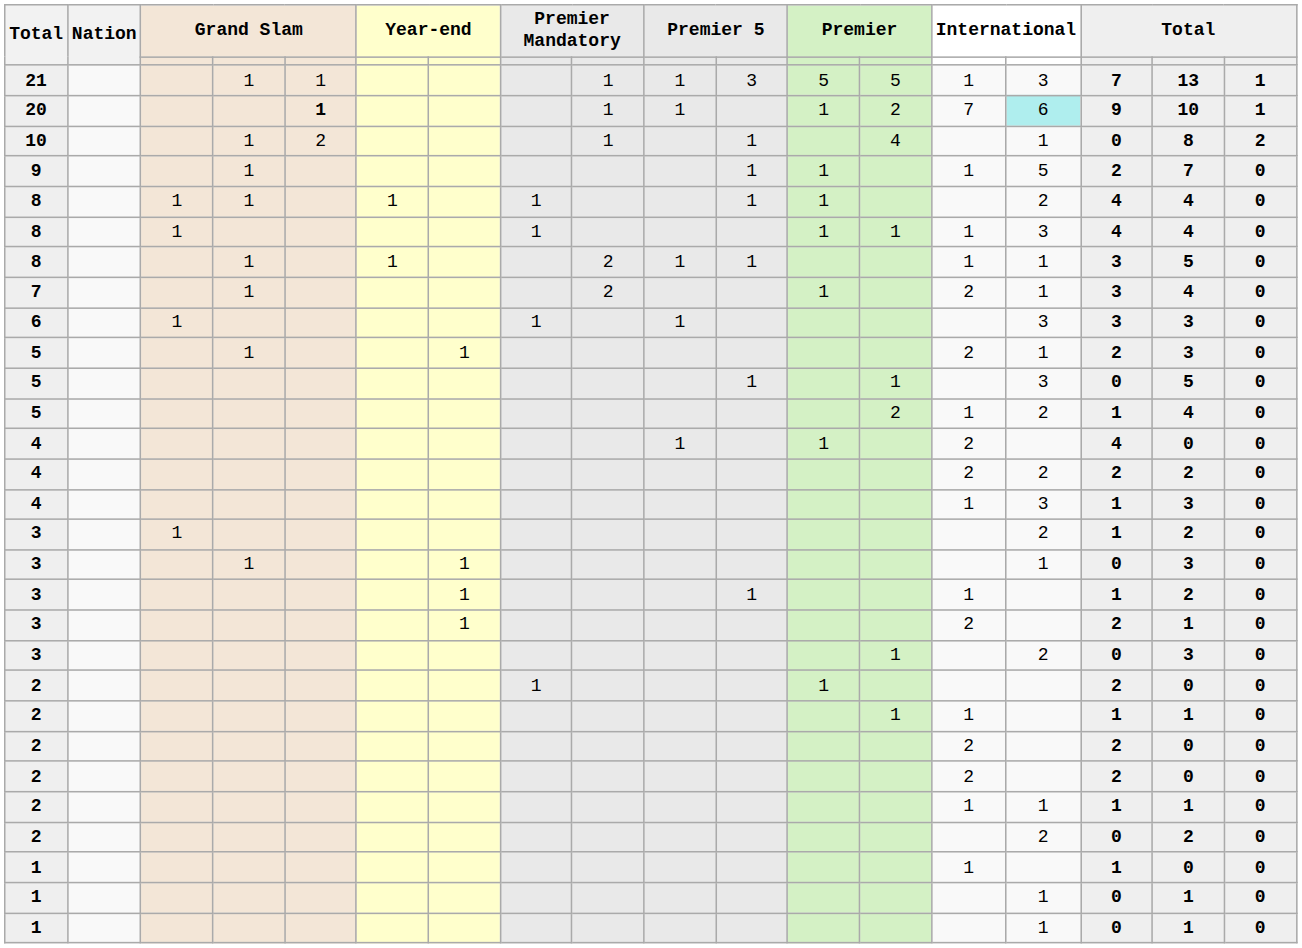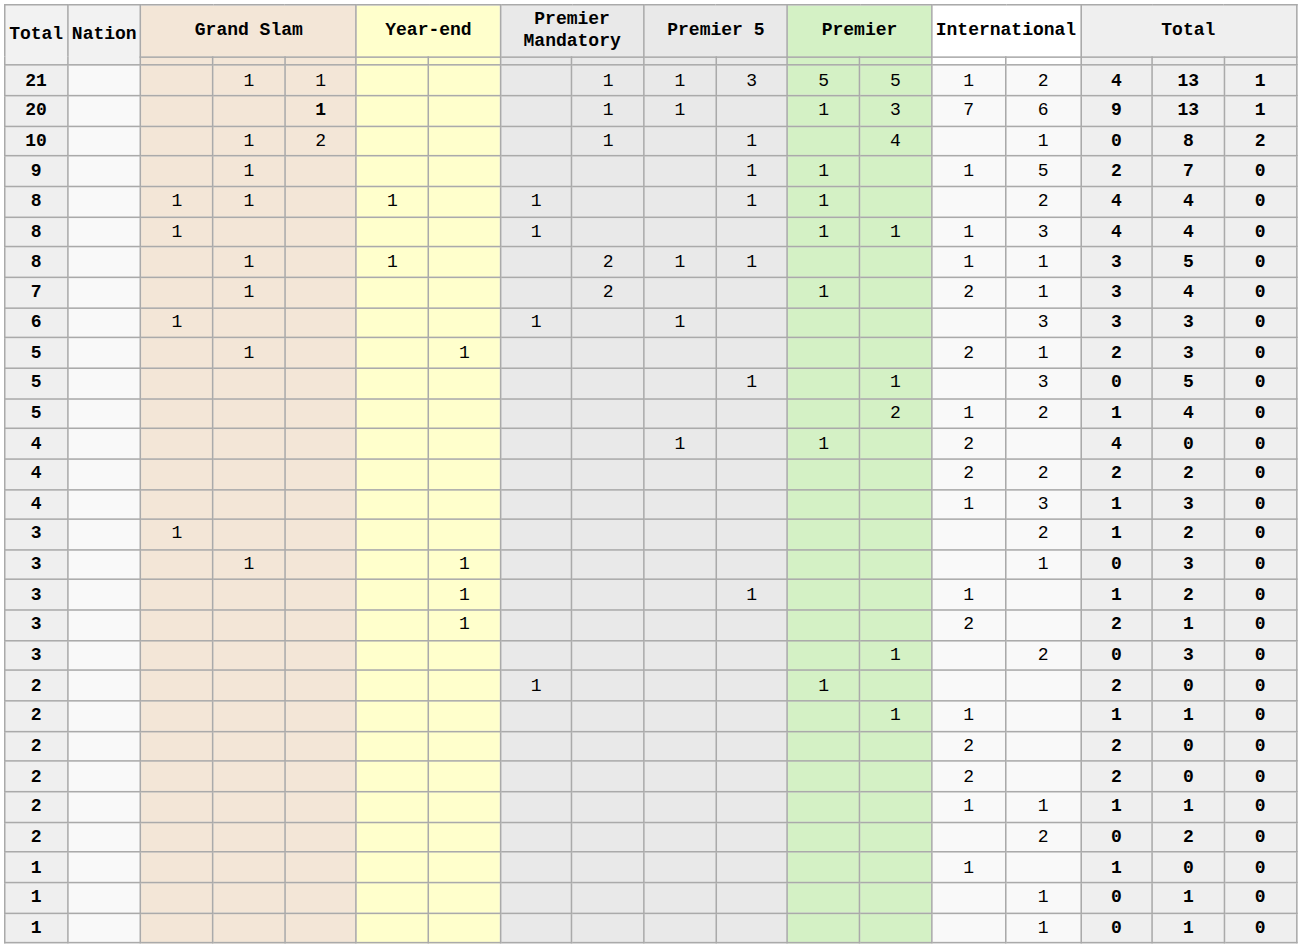 <table class="sortable wikitable" style="font-size:90%">
 <tr>
 <th rowspan="2">Total</th>
 <th rowspan="2">Nation</th>
 <th style="background-color:#f3e6d7;" colspan="3">Grand Slam</th>
 <th style="background-color:#ffc;" colspan="2">Year-end</th>
 <th style="background-color:#e9e9e9;" colspan="2">Premier Mandatory</th>
 <th style="background-color:#e9e9e9;" colspan="2">Premier 5</th>
 <th style="background-color:#d4f1c5;" colspan="2">Premier</th>
 <th style="background-color:#fff;" colspan="2">International</th>
 <th style="background-color:#efefef;" colspan="3">Total</th>
 </tr>
 <tr>
 <th style="width:41px; background-color:#f3e6d7;"></th>
 <th style="width:41px; background-color:#f3e6d7;"></th>
 <th style="width:41px; background-color:#f3e6d7;"></th>
 <th style="width:41px; background-color:#ffc;"></th>
 <th style="width:41px; background-color:#ffc;"></th>
 <th style="width:41px; background-color:#e9e9e9;"></th>
 <th style="width:41px; background-color:#e9e9e9;"></th>
 <th style="width:41px; background-color:#e9e9e9;"></th>
 <th style="width:41px; background-color:#e9e9e9;"></th>
 <th style="width:41px; background-color:#d4f1c5;"></th>
 <th style="width:41px; background-color:#d4f1c5;"></th>
 <th style="width:41px; background-color:#fff;"></th>
 <th style="width:41px; background-color:#fff;"></th>
 <th style="width:41px; background-color:#efefef;"></th>
 <th style="width:41px; background-color:#efefef;"></th>
 <th style="width:41px; background-color:#efefef;"></th>
 </tr>
 <tr align=center>
 <td style="background:#efefef;"><strong>21</strong></td>
 <td align=left></td>
 <td style="background:#F3E6D7;"></td>
 <td style="background:#F3E6D7;">1</td>
 <td style="background:#F3E6D7;">1</td>
 <td style="background:#ffc;"></td>
 <td style="background:#ffc;"></td>
 <td style="background:#e9e9e9;"></td>
 <td style="background:#e9e9e9;">1</td>
 <td style="background:#E9E9E9;">1</td>
 <td style="background:#E9E9E9;">3</td>
 <td style="background:#D4F1C5;">5</td>
 <td style="background:#D4F1C5;">5</td>
 <td>1</td>
-<td>3</td>
-<td style="background:#efefef;"><strong>7</strong></td>
+<td>2</td>
+<td style="background:#efefef;"><strong>4</strong></td>
 <td style="background:#efefef;"><strong>13</strong></td>
 <td style="background:#efefef;"><strong>1</strong></td>
 </tr>
 <tr align=center>
 <td style="background:#efefef;"><strong>20</strong></td>
 <td align=left></td>
 <td style="background:#F3E6D7;"></td>
 <td style="background:#F3E6D7;"></td>
 <td style="background:#F3E6D7;"><strong>1</strong></td>
 <td style="background:#ffc;"></td>
 <td style="background:#ffc;"></td>
 <td style="background:#e9e9e9;"></td>
 <td style="background:#e9e9e9;">1</td>
 <td style="background:#E9E9E9;">1</td>
 <td style="background:#E9E9E9;"></td>
 <td style="background:#D4F1C5;">1</td>
-<td style="background:#D4F1C5;">2</td>
+<td style="background:#D4F1C5;">3</td>
 <td>7</td>
-<td style="background: paleturquoise;">6</td>
+<td>6</td>
 <td style="background:#efefef;"><strong>9</strong></td>
-<td style="background:#efefef;"><strong>10</strong></td>
+<td style="background:#efefef;"><strong>13</strong></td>
 <td style="background:#efefef;"><strong>1</strong></td>
 </tr>
 <tr align=center>
 <td style="background:#efefef;"><strong>10</strong></td>
 <td align=left></td>
 <td style="background:#F3E6D7;"></td>
 <td style="background:#F3E6D7;">1</td>
 <td style="background:#F3E6D7;">2</td>
 <td style="background:#ffc;"></td>
 <td style="background:#ffc;"></td>
 <td style="background:#e9e9e9;"></td>
 <td style="background:#e9e9e9;">1</td>
 <td style="background:#E9E9E9;"></td>
 <td style="background:#E9E9E9;">1</td>
 <td style="background:#D4F1C5;"></td>
 <td style="background:#D4F1C5;">4</td>
 <td></td>
 <td>1</td>
 <td style="background:#efefef;"><strong>0</strong></td>
 <td style="background:#efefef;"><strong>8</strong></td>
 <td style="background:#efefef;"><strong>2</strong></td>
 </tr>
 <tr align=center>
 <td style="background:#efefef;"><strong>9</strong></td>
 <td align=left></td>
 <td style="background:#F3E6D7;"></td>
 <td style="background:#F3E6D7;">1</td>
 <td style="background:#F3E6D7;"></td>
 <td style="background:#ffc;"></td>
 <td style="background:#ffc;"></td>
 <td style="background:#e9e9e9;"></td>
 <td style="background:#e9e9e9;"></td>
 <td style="background:#E9E9E9;"></td>
 <td style="background:#E9E9E9;">1</td>
 <td style="background:#D4F1C5;">1</td>
 <td style="background:#D4F1C5;"></td>
 <td>1</td>
 <td>5</td>
 <td style="background:#efefef;"><strong>2</strong></td>
 <td style="background:#efefef;"><strong>7</strong></td>
 <td style="background:#efefef;"><strong>0</strong></td>
 </tr>
 <tr align=center>
 <td style="background:#efefef;"><strong>8</strong></td>
 <td align=left></td>
 <td style="background:#F3E6D7;">1</td>
 <td style="background:#F3E6D7;">1</td>
 <td style="background:#F3E6D7;"></td>
 <td style="background:#ffc;">1</td>
 <td style="background:#ffc;"></td>
 <td style="background:#e9e9e9;">1</td>
 <td style="background:#e9e9e9;"></td>
 <td style="background:#E9E9E9;"></td>
 <td style="background:#E9E9E9;">1</td>
 <td style="background:#D4F1C5;">1</td>
 <td style="background:#D4F1C5;"></td>
 <td></td>
 <td>2</td>
 <td style="background:#efefef;"><strong>4</strong></td>
 <td style="background:#efefef;"><strong>4</strong></td>
 <td style="background:#efefef;"><strong>0</strong></td>
 </tr>
 <tr align=center>
 <td style="background:#efefef;"><strong>8</strong></td>
 <td align=left></td>
 <td style="background:#F3E6D7;">1</td>
 <td style="background:#F3E6D7;"></td>
 <td style="background:#F3E6D7;"></td>
 <td style="background:#ffc;"></td>
 <td style="background:#ffc;"></td>
 <td style="background:#e9e9e9;">1</td>
 <td style="background:#e9e9e9;"></td>
 <td style="background:#E9E9E9;"></td>
 <td style="background:#E9E9E9;"></td>
 <td style="background:#D4F1C5;">1</td>
 <td style="background:#D4F1C5;">1</td>
 <td>1</td>
 <td>3</td>
 <td style="background:#efefef;"><strong>4</strong></td>
 <td style="background:#efefef;"><strong>4</strong></td>
 <td style="background:#efefef;"><strong>0</strong></td>
 </tr>
 <tr align=center>
 <td style="background:#efefef;"><strong>8</strong></td>
 <td align=left></td>
 <td style="background:#F3E6D7;"></td>
 <td style="background:#F3E6D7;">1</td>
 <td style="background:#F3E6D7;"></td>
 <td style="background:#ffc;">1</td>
 <td style="background:#ffc;"></td>
 <td style="background:#e9e9e9;"></td>
 <td style="background:#e9e9e9;">2</td>
 <td style="background:#E9E9E9;">1</td>
 <td style="background:#E9E9E9;">1</td>
 <td style="background:#D4F1C5;"></td>
 <td style="background:#D4F1C5;"></td>
 <td>1</td>
 <td>1</td>
 <td style="background:#efefef;"><strong>3</strong></td>
 <td style="background:#efefef;"><strong>5</strong></td>
 <td style="background:#efefef;"><strong>0</strong></td>
 </tr>
 <tr align=center>
 <td style="background:#efefef;"><strong>7</strong></td>
 <td align=left></td>
 <td style="background:#F3E6D7;"></td>
 <td style="background:#F3E6D7;">1</td>
 <td style="background:#F3E6D7;"></td>
 <td style="background:#ffc;"></td>
 <td style="background:#ffc;"></td>
 <td style="background:#e9e9e9;"></td>
 <td style="background:#e9e9e9;">2</td>
 <td style="background:#E9E9E9;"></td>
 <td style="background:#E9E9E9;"></td>
 <td style="background:#D4F1C5;">1</td>
 <td style="background:#D4F1C5;"></td>
 <td>2</td>
 <td>1</td>
 <td style="background:#efefef;"><strong>3</strong></td>
 <td style="background:#efefef;"><strong>4</strong></td>
 <td style="background:#efefef;"><strong>0</strong></td>
 </tr>
 <tr align=center>
 <td style="background:#efefef;"><strong>6</strong></td>
 <td align=left></td>
 <td style="background:#F3E6D7;">1</td>
 <td style="background:#F3E6D7;"></td>
 <td style="background:#F3E6D7;"></td>
 <td style="background:#ffc;"></td>
 <td style="background:#ffc;"></td>
 <td style="background:#e9e9e9;">1</td>
 <td style="background:#e9e9e9;"></td>
 <td style="background:#E9E9E9;">1</td>
 <td style="background:#E9E9E9;"></td>
 <td style="background:#D4F1C5;"></td>
 <td style="background:#D4F1C5;"></td>
 <td></td>
 <td>3</td>
 <td style="background:#efefef;"><strong>3</strong></td>
 <td style="background:#efefef;"><strong>3</strong></td>
 <td style="background:#efefef;"><strong>0</strong></td>
 </tr>
 <tr align=center>
 <td style="background:#efefef;"><strong>5</strong></td>
 <td align=left></td>
 <td style="background:#F3E6D7;"></td>
 <td style="background:#F3E6D7;">1</td>
 <td style="background:#F3E6D7;"></td>
 <td style="background:#ffc;"></td>
 <td style="background:#ffc;">1</td>
 <td style="background:#e9e9e9;"></td>
 <td style="background:#e9e9e9;"></td>
 <td style="background:#E9E9E9;"></td>
 <td style="background:#E9E9E9;"></td>
 <td style="background:#D4F1C5;"></td>
 <td style="background:#D4F1C5;"></td>
 <td>2</td>
 <td>1</td>
 <td style="background:#efefef;"><strong>2</strong></td>
 <td style="background:#efefef;"><strong>3</strong></td>
 <td style="background:#efefef;"><strong>0</strong></td>
 </tr>
 <tr align=center>
 <td style="background:#efefef;"><strong>5</strong></td>
 <td align=left></td>
 <td style="background:#F3E6D7;"></td>
 <td style="background:#F3E6D7;"></td>
 <td style="background:#F3E6D7;"></td>
 <td style="background:#ffc;"></td>
 <td style="background:#ffc;"></td>
 <td style="background:#e9e9e9;"></td>
 <td style="background:#e9e9e9;"></td>
 <td style="background:#E9E9E9;"></td>
 <td style="background:#E9E9E9;">1</td>
 <td style="background:#D4F1C5;"></td>
 <td style="background:#D4F1C5;">1</td>
 <td></td>
 <td>3</td>
 <td style="background:#efefef;"><strong>0</strong></td>
 <td style="background:#efefef;"><strong>5</strong></td>
 <td style="background:#efefef;"><strong>0</strong></td>
 </tr>
 <tr align=center>
 <td style="background:#efefef;"><strong>5</strong></td>
 <td align=left></td>
 <td style="background:#F3E6D7;"></td>
 <td style="background:#F3E6D7;"></td>
 <td style="background:#F3E6D7;"></td>
 <td style="background:#ffc;"></td>
 <td style="background:#ffc;"></td>
 <td style="background:#e9e9e9;"></td>
 <td style="background:#e9e9e9;"></td>
 <td style="background:#E9E9E9;"></td>
 <td style="background:#E9E9E9;"></td>
 <td style="background:#D4F1C5;"></td>
 <td style="background:#D4F1C5;">2</td>
 <td>1</td>
 <td>2</td>
 <td style="background:#efefef;"><strong>1</strong></td>
 <td style="background:#efefef;"><strong>4</strong></td>
 <td style="background:#efefef;"><strong>0</strong></td>
 </tr>
 <tr align=center>
 <td style="background:#efefef;"><strong>4</strong></td>
 <td align=left></td>
 <td style="background:#F3E6D7;"></td>
 <td style="background:#F3E6D7;"></td>
 <td style="background:#F3E6D7;"></td>
 <td style="background:#ffc;"></td>
 <td style="background:#ffc;"></td>
 <td style="background:#e9e9e9;"></td>
 <td style="background:#e9e9e9;"></td>
 <td style="background:#E9E9E9;">1</td>
 <td style="background:#E9E9E9;"></td>
 <td style="background:#D4F1C5;">1</td>
 <td style="background:#D4F1C5;"></td>
 <td>2</td>
 <td></td>
 <td style="background:#efefef;"><strong>4</strong></td>
 <td style="background:#efefef;"><strong>0</strong></td>
 <td style="background:#efefef;"><strong>0</strong></td>
 </tr>
 <tr align=center>
 <td style="background:#efefef;"><strong>4</strong></td>
 <td align=left></td>
 <td style="background:#F3E6D7;"></td>
 <td style="background:#F3E6D7;"></td>
 <td style="background:#F3E6D7;"></td>
 <td style="background:#ffc;"></td>
 <td style="background:#ffc;"></td>
 <td style="background:#e9e9e9;"></td>
 <td style="background:#e9e9e9;"></td>
 <td style="background:#E9E9E9;"></td>
 <td style="background:#E9E9E9;"></td>
 <td style="background:#D4F1C5;"></td>
 <td style="background:#D4F1C5;"></td>
 <td>2</td>
 <td>2</td>
 <td style="background:#efefef;"><strong>2</strong></td>
 <td style="background:#efefef;"><strong>2</strong></td>
 <td style="background:#efefef;"><strong>0</strong></td>
 </tr>
 <tr align=center>
 <td style="background:#efefef;"><strong>4</strong></td>
 <td align=left></td>
 <td style="background:#F3E6D7;"></td>
 <td style="background:#F3E6D7;"></td>
 <td style="background:#F3E6D7;"></td>
 <td style="background:#ffc;"></td>
 <td style="background:#ffc;"></td>
 <td style="background:#e9e9e9;"></td>
 <td style="background:#e9e9e9;"></td>
 <td style="background:#E9E9E9;"></td>
 <td style="background:#E9E9E9;"></td>
 <td style="background:#D4F1C5;"></td>
 <td style="background:#D4F1C5;"></td>
 <td>1</td>
 <td>3</td>
 <td style="background:#efefef;"><strong>1</strong></td>
 <td style="background:#efefef;"><strong>3</strong></td>
 <td style="background:#efefef;"><strong>0</strong></td>
 </tr>
 <tr align=center>
 <td style="background:#efefef;"><strong>3</strong></td>
 <td align=left></td>
 <td style="background:#F3E6D7;">1</td>
 <td style="background:#F3E6D7;"></td>
 <td style="background:#F3E6D7;"></td>
 <td style="background:#ffc;"></td>
 <td style="background:#ffc;"></td>
 <td style="background:#e9e9e9;"></td>
 <td style="background:#e9e9e9;"></td>
 <td style="background:#E9E9E9;"></td>
 <td style="background:#E9E9E9;"></td>
 <td style="background:#D4F1C5;"></td>
 <td style="background:#D4F1C5;"></td>
 <td></td>
 <td>2</td>
 <td style="background:#efefef;"><strong>1</strong></td>
 <td style="background:#efefef;"><strong>2</strong></td>
 <td style="background:#efefef;"><strong>0</strong></td>
 </tr>
 <tr align=center>
 <td style="background:#efefef;"><strong>3</strong></td>
 <td align=left></td>
 <td style="background:#F3E6D7;"></td>
 <td style="background:#F3E6D7;">1</td>
 <td style="background:#F3E6D7;"></td>
 <td style="background:#ffc;"></td>
 <td style="background:#ffc;">1</td>
 <td style="background:#e9e9e9;"></td>
 <td style="background:#e9e9e9;"></td>
 <td style="background:#E9E9E9;"></td>
 <td style="background:#E9E9E9;"></td>
 <td style="background:#D4F1C5;"></td>
 <td style="background:#D4F1C5;"></td>
 <td></td>
 <td>1</td>
 <td style="background:#efefef;"><strong>0</strong></td>
 <td style="background:#efefef;"><strong>3</strong></td>
 <td style="background:#efefef;"><strong>0</strong></td>
 </tr>
 <tr align=center>
 <td style="background:#efefef;"><strong>3</strong></td>
 <td align=left></td>
 <td style="background:#F3E6D7;"></td>
 <td style="background:#F3E6D7;"></td>
 <td style="background:#F3E6D7;"></td>
 <td style="background:#ffc;"></td>
 <td style="background:#ffc;">1</td>
 <td style="background:#e9e9e9;"></td>
 <td style="background:#e9e9e9;"></td>
 <td style="background:#E9E9E9;"></td>
 <td style="background:#E9E9E9;">1</td>
 <td style="background:#D4F1C5;"></td>
 <td style="background:#D4F1C5;"></td>
 <td>1</td>
 <td></td>
 <td style="background:#efefef;"><strong>1</strong></td>
 <td style="background:#efefef;"><strong>2</strong></td>
 <td style="background:#efefef;"><strong>0</strong></td>
 </tr>
 <tr align=center>
 <td style="background:#efefef;"><strong>3</strong></td>
 <td align=left></td>
 <td style="background:#F3E6D7;"></td>
 <td style="background:#F3E6D7;"></td>
 <td style="background:#F3E6D7;"></td>
 <td style="background:#ffc;"></td>
 <td style="background:#ffc;">1</td>
 <td style="background:#e9e9e9;"></td>
 <td style="background:#e9e9e9;"></td>
 <td style="background:#E9E9E9;"></td>
 <td style="background:#E9E9E9;"></td>
 <td style="background:#D4F1C5;"></td>
 <td style="background:#D4F1C5;"></td>
 <td>2</td>
 <td></td>
 <td style="background:#efefef;"><strong>2</strong></td>
 <td style="background:#efefef;"><strong>1</strong></td>
 <td style="background:#efefef;"><strong>0</strong></td>
 </tr>
 <tr align=center>
 <td style="background:#efefef;"><strong>3</strong></td>
 <td align=left></td>
 <td style="background:#F3E6D7;"></td>
 <td style="background:#F3E6D7;"></td>
 <td style="background:#F3E6D7;"></td>
 <td style="background:#ffc;"></td>
 <td style="background:#ffc;"></td>
 <td style="background:#e9e9e9;"></td>
 <td style="background:#e9e9e9;"></td>
 <td style="background:#E9E9E9;"></td>
 <td style="background:#E9E9E9;"></td>
 <td style="background:#D4F1C5;"></td>
 <td style="background:#D4F1C5;">1</td>
 <td></td>
 <td>2</td>
 <td style="background:#efefef;"><strong>0</strong></td>
 <td style="background:#efefef;"><strong>3</strong></td>
 <td style="background:#efefef;"><strong>0</strong></td>
 </tr>
 <tr align=center>
 <td style="background:#efefef;"><strong>2</strong></td>
 <td align=left></td>
 <td style="background:#F3E6D7;"></td>
 <td style="background:#F3E6D7;"></td>
 <td style="background:#F3E6D7;"></td>
 <td style="background:#ffc;"></td>
 <td style="background:#ffc;"></td>
 <td style="background:#e9e9e9;">1</td>
 <td style="background:#e9e9e9;"></td>
 <td style="background:#E9E9E9;"></td>
 <td style="background:#E9E9E9;"></td>
 <td style="background:#D4F1C5;">1</td>
 <td style="background:#D4F1C5;"></td>
 <td></td>
 <td></td>
 <td style="background:#efefef;"><strong>2</strong></td>
 <td style="background:#efefef;"><strong>0</strong></td>
 <td style="background:#efefef;"><strong>0</strong></td>
 </tr>
 <tr align=center>
 <td style="background:#efefef;"><strong>2</strong></td>
 <td align=left></td>
 <td style="background:#F3E6D7;"></td>
 <td style="background:#F3E6D7;"></td>
 <td style="background:#F3E6D7;"></td>
 <td style="background:#ffc;"></td>
 <td style="background:#ffc;"></td>
 <td style="background:#e9e9e9;"></td>
 <td style="background:#e9e9e9;"></td>
 <td style="background:#E9E9E9;"></td>
 <td style="background:#E9E9E9;"></td>
 <td style="background:#D4F1C5;"></td>
 <td style="background:#D4F1C5;">1</td>
 <td>1</td>
 <td></td>
 <td style="background:#efefef;"><strong>1</strong></td>
 <td style="background:#efefef;"><strong>1</strong></td>
 <td style="background:#efefef;"><strong>0</strong></td>
 </tr>
 <tr align=center>
 <td style="background:#efefef;"><strong>2</strong></td>
 <td align=left></td>
 <td style="background:#F3E6D7;"></td>
 <td style="background:#F3E6D7;"></td>
 <td style="background:#F3E6D7;"></td>
 <td style="background:#ffc;"></td>
 <td style="background:#ffc;"></td>
 <td style="background:#e9e9e9;"></td>
 <td style="background:#e9e9e9;"></td>
 <td style="background:#E9E9E9;"></td>
 <td style="background:#E9E9E9;"></td>
 <td style="background:#D4F1C5;"></td>
 <td style="background:#D4F1C5;"></td>
 <td>2</td>
 <td></td>
 <td style="background:#efefef;"><strong>2</strong></td>
 <td style="background:#efefef;"><strong>0</strong></td>
 <td style="background:#efefef;"><strong>0</strong></td>
 </tr>
 <tr align=center>
 <td style="background:#efefef;"><strong>2</strong></td>
 <td align=left></td>
 <td style="background:#F3E6D7;"></td>
 <td style="background:#F3E6D7;"></td>
 <td style="background:#F3E6D7;"></td>
 <td style="background:#ffc;"></td>
 <td style="background:#ffc;"></td>
 <td style="background:#e9e9e9;"></td>
 <td style="background:#e9e9e9;"></td>
 <td style="background:#E9E9E9;"></td>
 <td style="background:#E9E9E9;"></td>
 <td style="background:#D4F1C5;"></td>
 <td style="background:#D4F1C5;"></td>
 <td>2</td>
 <td></td>
 <td style="background:#efefef;"><strong>2</strong></td>
 <td style="background:#efefef;"><strong>0</strong></td>
 <td style="background:#efefef;"><strong>0</strong></td>
 </tr>
 <tr align=center>
 <td style="background:#efefef;"><strong>2</strong></td>
 <td align=left></td>
 <td style="background:#F3E6D7;"></td>
 <td style="background:#F3E6D7;"></td>
 <td style="background:#F3E6D7;"></td>
 <td style="background:#ffc;"></td>
 <td style="background:#ffc;"></td>
 <td style="background:#e9e9e9;"></td>
 <td style="background:#e9e9e9;"></td>
 <td style="background:#E9E9E9;"></td>
 <td style="background:#E9E9E9;"></td>
 <td style="background:#D4F1C5;"></td>
 <td style="background:#D4F1C5;"></td>
 <td>1</td>
 <td>1</td>
 <td style="background:#efefef;"><strong>1</strong></td>
 <td style="background:#efefef;"><strong>1</strong></td>
 <td style="background:#efefef;"><strong>0</strong></td>
 </tr>
 <tr align=center>
 <td style="background:#efefef;"><strong>2</strong></td>
 <td align=left></td>
 <td style="background:#F3E6D7;"></td>
 <td style="background:#F3E6D7;"></td>
 <td style="background:#F3E6D7;"></td>
 <td style="background:#ffc;"></td>
 <td style="background:#ffc;"></td>
 <td style="background:#e9e9e9;"></td>
 <td style="background:#e9e9e9;"></td>
 <td style="background:#E9E9E9;"></td>
 <td style="background:#E9E9E9;"></td>
 <td style="background:#D4F1C5;"></td>
 <td style="background:#D4F1C5;"></td>
 <td></td>
 <td>2</td>
 <td style="background:#efefef;"><strong>0</strong></td>
 <td style="background:#efefef;"><strong>2</strong></td>
 <td style="background:#efefef;"><strong>0</strong></td>
 </tr>
 <tr align=center>
 <td style="background:#efefef;"><strong>1</strong></td>
 <td align=left></td>
 <td style="background:#F3E6D7;"></td>
 <td style="background:#F3E6D7;"></td>
 <td style="background:#F3E6D7;"></td>
 <td style="background:#ffc;"></td>
 <td style="background:#ffc;"></td>
 <td style="background:#e9e9e9;"></td>
 <td style="background:#e9e9e9;"></td>
 <td style="background:#E9E9E9;"></td>
 <td style="background:#E9E9E9;"></td>
 <td style="background:#D4F1C5;"></td>
 <td style="background:#D4F1C5;"></td>
 <td>1</td>
 <td></td>
 <td style="background:#efefef;"><strong>1</strong></td>
 <td style="background:#efefef;"><strong>0</strong></td>
 <td style="background:#efefef;"><strong>0</strong></td>
 </tr>
 <tr align=center>
 <td style="background:#efefef;"><strong>1</strong></td>
 <td align=left></td>
 <td style="background:#F3E6D7;"></td>
 <td style="background:#F3E6D7;"></td>
 <td style="background:#F3E6D7;"></td>
 <td style="background:#ffc;"></td>
 <td style="background:#ffc;"></td>
 <td style="background:#e9e9e9;"></td>
 <td style="background:#e9e9e9;"></td>
 <td style="background:#E9E9E9;"></td>
 <td style="background:#E9E9E9;"></td>
 <td style="background:#D4F1C5;"></td>
 <td style="background:#D4F1C5;"></td>
 <td></td>
 <td>1</td>
 <td style="background:#efefef;"><strong>0</strong></td>
 <td style="background:#efefef;"><strong>1</strong></td>
 <td style="background:#efefef;"><strong>0</strong></td>
 </tr>
 <tr align=center>
 <td style="background:#efefef;"><strong>1</strong></td>
 <td align=left></td>
 <td style="background:#F3E6D7;"></td>
 <td style="background:#F3E6D7;"></td>
 <td style="background:#F3E6D7;"></td>
 <td style="background:#ffc;"></td>
 <td style="background:#ffc;"></td>
 <td style="background:#e9e9e9;"></td>
 <td style="background:#e9e9e9;"></td>
 <td style="background:#E9E9E9;"></td>
 <td style="background:#E9E9E9;"></td>
 <td style="background:#D4F1C5;"></td>
 <td style="background:#D4F1C5;"></td>
 <td></td>
 <td>1</td>
 <td style="background:#efefef;"><strong>0</strong></td>
 <td style="background:#efefef;"><strong>1</strong></td>
 <td style="background:#efefef;"><strong>0</strong></td>
 </tr>
 </table>
